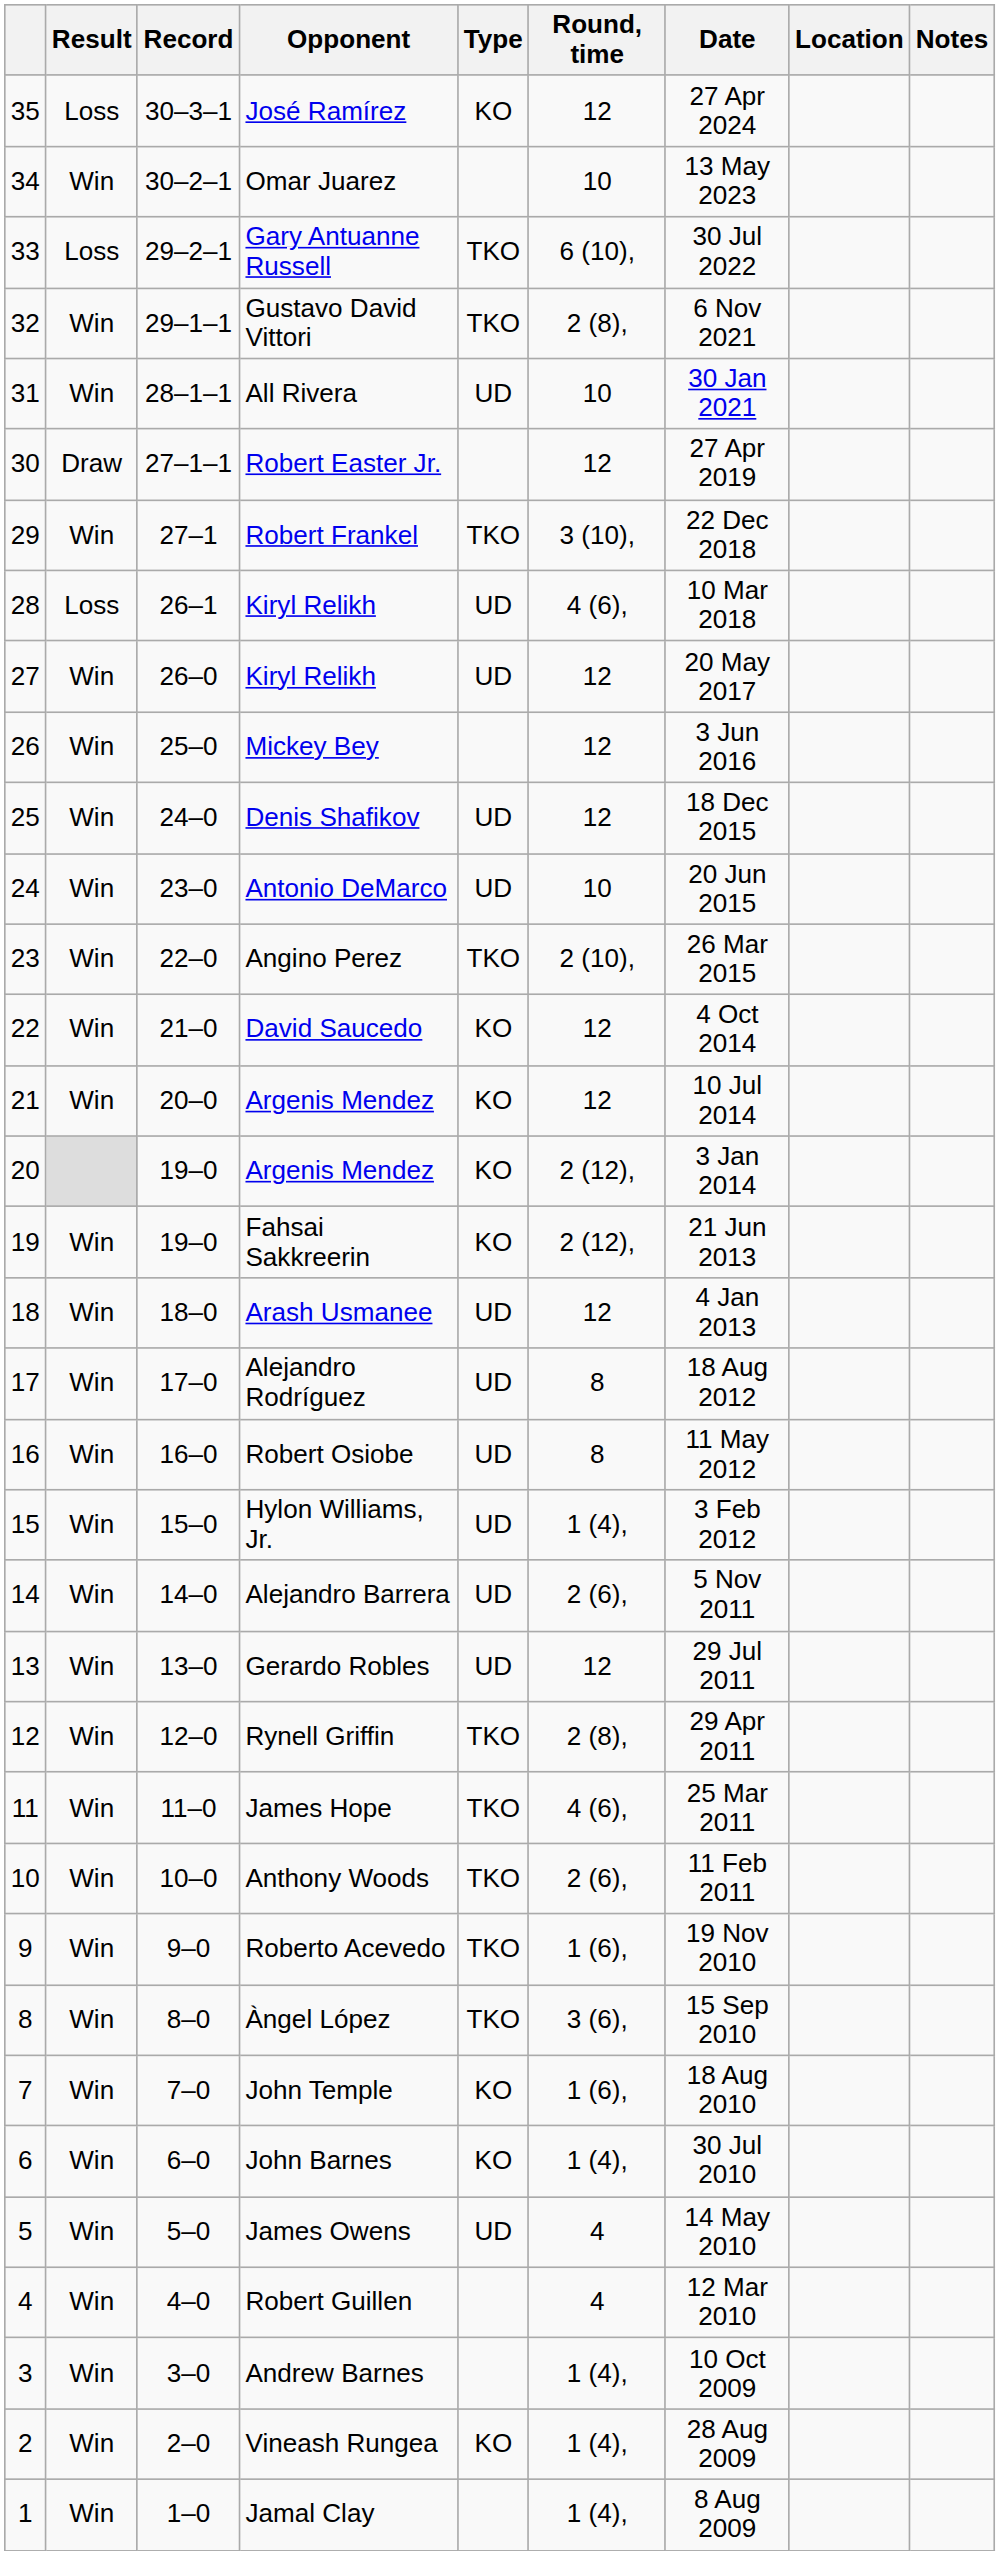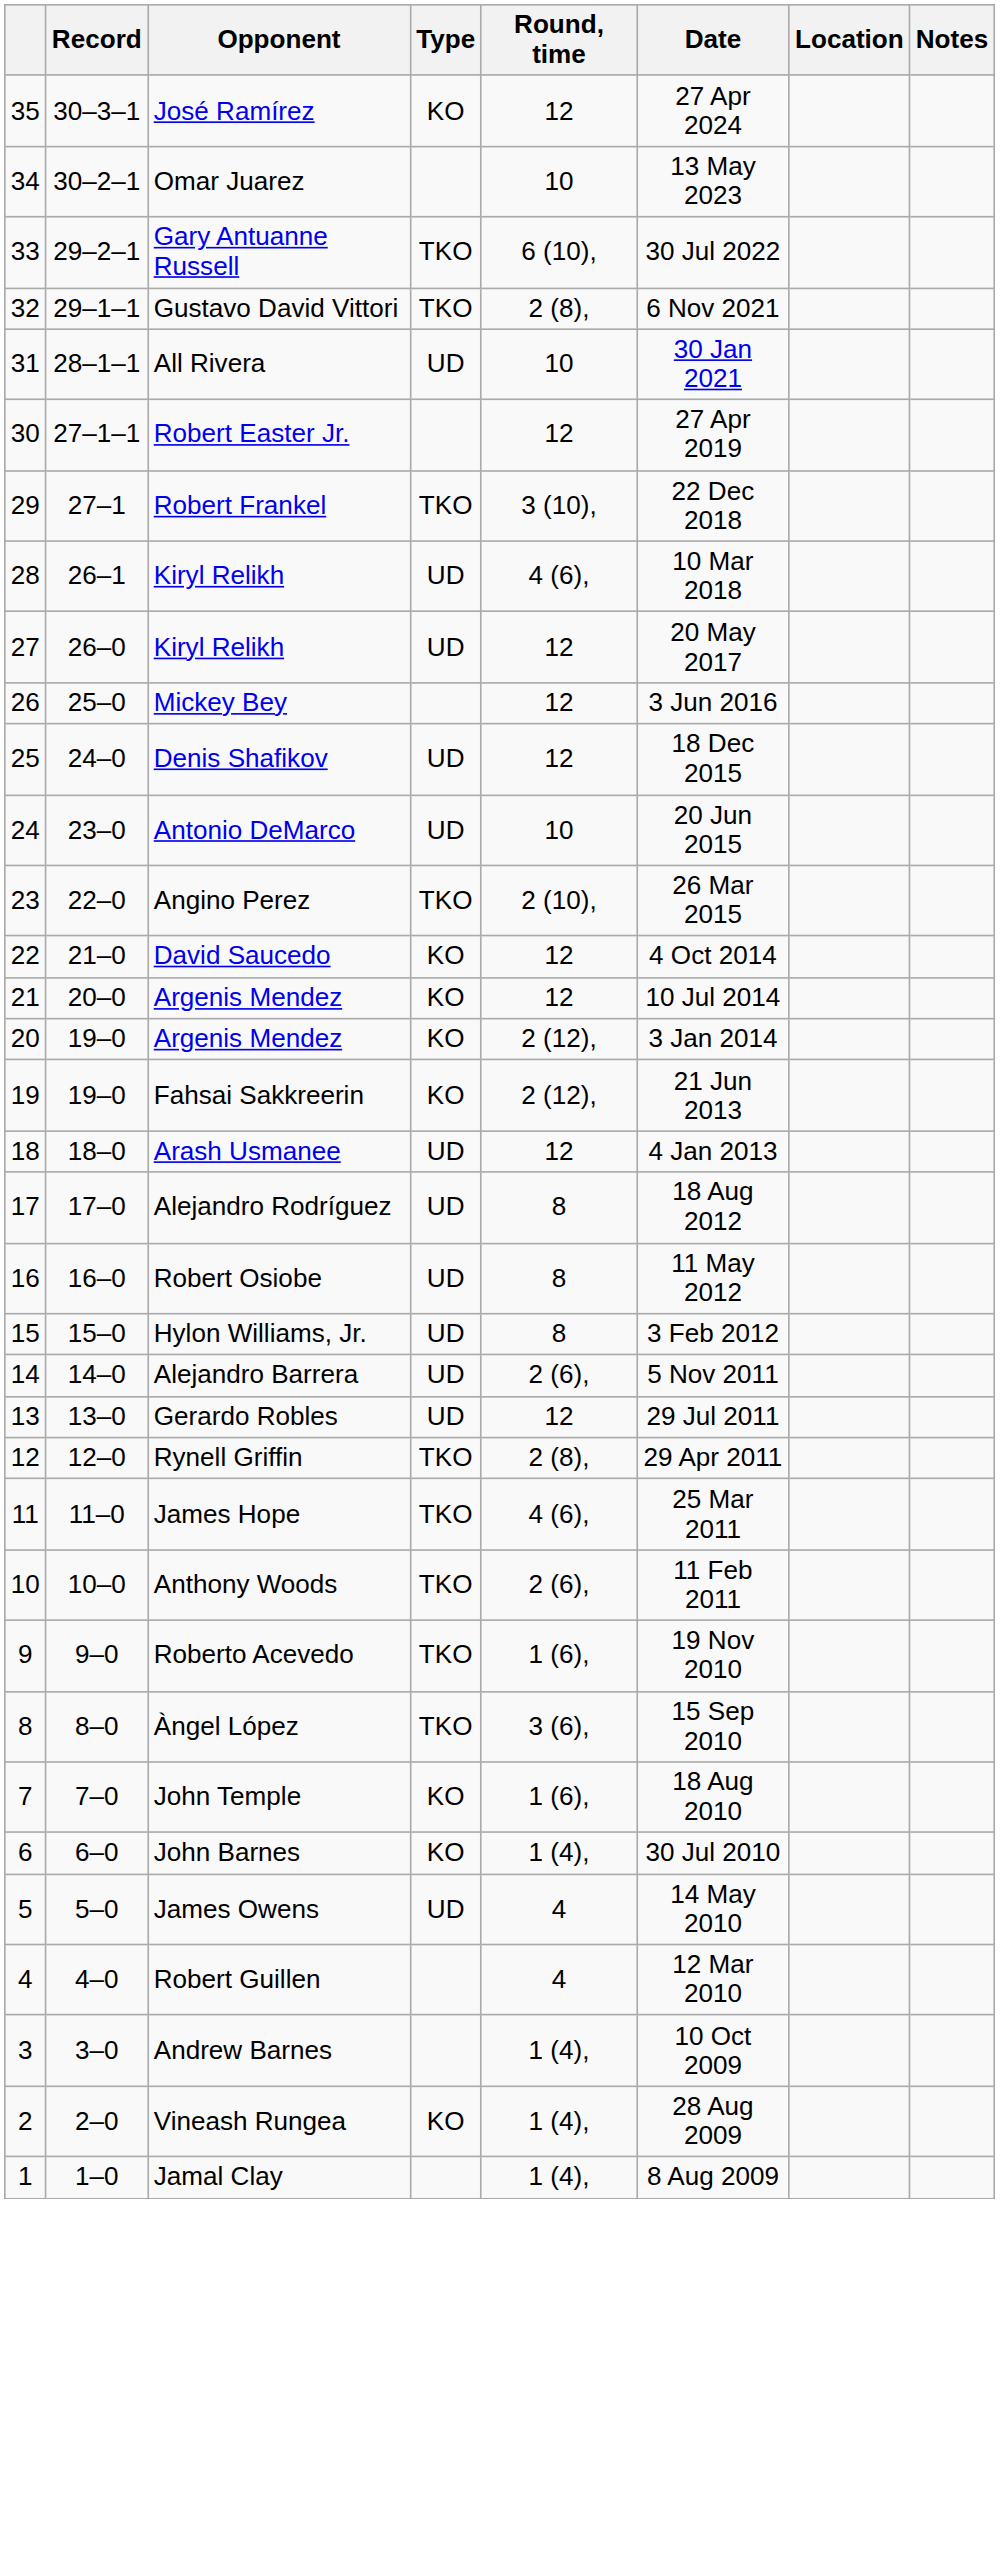 <table class="wikitable" style="text-align:center">
 <tr>
 <th></th>
-<th>Result</th>
 <th>Record</th>
 <th>Opponent</th>
 <th>Type</th>
 <th>Round, time</th>
 <th>Date</th>
 <th>Location</th>
 <th>Notes</th>
 </tr>
 <tr>
 <td>35</td>
-<td>Loss</td>
 <td>30–3–1 </td>
 <td align=left><a href='#'>José Ramírez</a></td>
 <td>KO</td>
 <td>12</td>
 <td>27 Apr 2024</td>
 <td align=left></td>
 <td></td>
 </tr>
 <tr>
 <td>34</td>
-<td>Win</td>
 <td>30–2–1 </td>
 <td align=left>Omar Juarez</td>
 <td></td>
 <td>10</td>
 <td>13 May 2023</td>
 <td align=left></td>
 <td></td>
 </tr>
 <tr>
 <td>33</td>
-<td>Loss</td>
 <td>29–2–1 </td>
 <td align=left><a href='#'>Gary Antuanne Russell</a></td>
 <td>TKO</td>
 <td>6 (10), </td>
 <td>30 Jul 2022</td>
 <td align=left></td>
 <td></td>
 </tr>
 <tr>
 <td>32</td>
-<td>Win</td>
 <td>29–1–1 </td>
 <td align=left>Gustavo David Vittori</td>
 <td>TKO</td>
 <td>2 (8), </td>
 <td>6 Nov 2021</td>
 <td align=left></td>
 <td></td>
 </tr>
 <tr>
 <td>31</td>
-<td>Win</td>
 <td>28–1–1 </td>
 <td align=left>All Rivera</td>
 <td>UD</td>
 <td>10</td>
 <td><a href='#'>30 Jan 2021</a></td>
 <td align=left></td>
 <td></td>
 </tr>
 <tr>
 <td>30</td>
-<td>Draw</td>
 <td>27–1–1 </td>
 <td align=left><a href='#'>Robert Easter Jr.</a></td>
 <td></td>
 <td>12</td>
 <td>27 Apr 2019</td>
 <td align=left></td>
 <td align=left></td>
 </tr>
 <tr>
 <td>29</td>
-<td>Win</td>
 <td>27–1 </td>
 <td align=left><a href='#'>Robert Frankel</a></td>
 <td>TKO</td>
 <td>3 (10), </td>
 <td>22 Dec 2018</td>
 <td align=left></td>
 <td></td>
 </tr>
 <tr>
 <td>28</td>
-<td>Loss</td>
 <td>26–1 </td>
 <td align=left><a href='#'>Kiryl Relikh</a></td>
 <td>UD</td>
 <td>4 (6), </td>
 <td>10 Mar 2018</td>
 <td align=left></td>
 <td align=left></td>
 </tr>
 <tr>
 <td>27</td>
-<td>Win</td>
 <td>26–0 </td>
 <td align=left><a href='#'>Kiryl Relikh</a></td>
 <td>UD</td>
 <td>12</td>
 <td>20 May 2017</td>
 <td align=left></td>
 <td></td>
 </tr>
 <tr>
 <td>26</td>
-<td>Win</td>
 <td>25–0 </td>
 <td align=left><a href='#'>Mickey Bey</a></td>
 <td></td>
 <td>12</td>
 <td>3 Jun 2016</td>
 <td align=left></td>
 <td align=left></td>
 </tr>
 <tr>
 <td>25</td>
-<td>Win</td>
 <td>24–0 </td>
 <td align=left><a href='#'>Denis Shafikov</a></td>
 <td>UD</td>
 <td>12</td>
 <td>18 Dec 2015</td>
 <td align=left></td>
 <td align=left></td>
 </tr>
 <tr>
 <td>24</td>
-<td>Win</td>
 <td>23–0 </td>
 <td align=left><a href='#'>Antonio DeMarco</a></td>
 <td>UD</td>
 <td>10</td>
 <td>20 Jun 2015</td>
 <td align=left></td>
 <td></td>
 </tr>
 <tr>
 <td>23</td>
-<td>Win</td>
 <td>22–0 </td>
 <td align=left>Angino Perez</td>
 <td>TKO</td>
 <td>2 (10), </td>
 <td>26 Mar 2015</td>
 <td align=left></td>
 <td></td>
 </tr>
 <tr>
 <td>22</td>
-<td>Win</td>
 <td>21–0 </td>
 <td align=left><a href='#'>David Saucedo</a></td>
 <td>KO</td>
 <td>12</td>
 <td>4 Oct 2014</td>
 <td align=left></td>
 <td align=left></td>
 </tr>
 <tr>
 <td>21</td>
-<td>Win</td>
 <td>20–0 </td>
 <td align=left><a href='#'>Argenis Mendez</a></td>
 <td>KO</td>
 <td>12</td>
 <td>10 Jul 2014</td>
 <td align=left></td>
 <td align=left></td>
 </tr>
 <tr>
 <td>20</td>
-<td style="background:#DDD"></td>
 <td>19–0 </td>
 <td align=left><a href='#'>Argenis Mendez</a></td>
 <td>KO</td>
 <td>2 (12), </td>
 <td>3 Jan 2014</td>
 <td align=left></td>
 <td align=left></td>
 </tr>
 <tr>
 <td>19</td>
-<td>Win</td>
 <td>19–0</td>
 <td align=left>Fahsai Sakkreerin</td>
 <td>KO</td>
 <td>2 (12), </td>
 <td>21 Jun 2013</td>
 <td align=left></td>
 <td></td>
 </tr>
 <tr>
 <td>18</td>
-<td>Win</td>
 <td>18–0</td>
 <td align=left><a href='#'>Arash Usmanee</a></td>
 <td>UD</td>
 <td>12</td>
 <td>4 Jan 2013</td>
 <td align=left></td>
 <td></td>
 </tr>
 <tr>
 <td>17</td>
-<td>Win</td>
 <td>17–0</td>
 <td align=left>Alejandro Rodríguez</td>
 <td>UD</td>
 <td>8</td>
 <td>18 Aug 2012</td>
 <td align=left></td>
 <td></td>
 </tr>
 <tr>
 <td>16</td>
-<td>Win</td>
 <td>16–0</td>
 <td align=left>Robert Osiobe</td>
 <td>UD</td>
 <td>8</td>
 <td>11 May 2012</td>
 <td align=left></td>
 <td></td>
 </tr>
 <tr>
 <td>15</td>
-<td>Win</td>
 <td>15–0</td>
 <td align=left>Hylon Williams, Jr.</td>
 <td>UD</td>
-<td>1 (4), </td>
+<td>8</td>
 <td>3 Feb 2012</td>
 <td align=left></td>
 <td align=left></td>
 </tr>
 <tr>
 <td>14</td>
-<td>Win</td>
 <td>14–0</td>
 <td align=left>Alejandro Barrera</td>
 <td>UD</td>
 <td>2 (6), </td>
 <td>5 Nov 2011</td>
 <td align=left></td>
 <td></td>
 </tr>
 <tr>
 <td>13</td>
-<td>Win</td>
 <td>13–0</td>
 <td align=left>Gerardo Robles</td>
 <td>UD</td>
 <td>12</td>
 <td>29 Jul 2011</td>
 <td align=left></td>
 <td align=left></td>
 </tr>
 <tr>
 <td>12</td>
-<td>Win</td>
 <td>12–0</td>
 <td align=left>Rynell Griffin</td>
 <td>TKO</td>
 <td>2 (8), </td>
 <td>29 Apr 2011</td>
 <td align=left></td>
 <td></td>
 </tr>
 <tr>
 <td>11</td>
-<td>Win</td>
 <td>11–0</td>
 <td align=left>James Hope</td>
 <td>TKO</td>
 <td>4 (6), </td>
 <td>25 Mar 2011</td>
 <td align=left></td>
 <td></td>
 </tr>
 <tr>
 <td>10</td>
-<td>Win</td>
 <td>10–0</td>
 <td align=left>Anthony Woods</td>
 <td>TKO</td>
 <td>2 (6), </td>
 <td>11 Feb 2011</td>
 <td align=left></td>
 <td></td>
 </tr>
 <tr>
 <td>9</td>
-<td>Win</td>
 <td>9–0</td>
 <td align=left>Roberto Acevedo</td>
 <td>TKO</td>
 <td>1 (6), </td>
 <td>19 Nov 2010</td>
 <td align=left></td>
 <td></td>
 </tr>
 <tr>
 <td>8</td>
-<td>Win</td>
 <td>8–0</td>
 <td align=left>Àngel López</td>
 <td>TKO</td>
 <td>3 (6), </td>
 <td>15 Sep 2010</td>
 <td align=left></td>
 <td></td>
 </tr>
 <tr>
 <td>7</td>
-<td>Win</td>
 <td>7–0</td>
 <td align=left>John Temple</td>
 <td>KO</td>
 <td>1 (6), </td>
 <td>18 Aug 2010</td>
 <td align=left></td>
 <td></td>
 </tr>
 <tr>
 <td>6</td>
-<td>Win</td>
 <td>6–0</td>
 <td align=left>John Barnes</td>
 <td>KO</td>
 <td>1 (4), </td>
 <td>30 Jul 2010</td>
 <td align=left></td>
 <td></td>
 </tr>
 <tr>
 <td>5</td>
-<td>Win</td>
 <td>5–0</td>
 <td align=left>James Owens</td>
 <td>UD</td>
 <td>4</td>
 <td>14 May 2010</td>
 <td align=left></td>
 <td></td>
 </tr>
 <tr>
 <td>4</td>
-<td>Win</td>
 <td>4–0</td>
 <td align=left>Robert Guillen</td>
 <td></td>
 <td>4</td>
 <td>12 Mar 2010</td>
 <td align=left></td>
 <td></td>
 </tr>
 <tr>
 <td>3</td>
-<td>Win</td>
 <td>3–0</td>
 <td align=left>Andrew Barnes</td>
 <td></td>
 <td>1 (4), </td>
 <td>10 Oct 2009</td>
 <td align=left></td>
 <td></td>
 </tr>
 <tr>
 <td>2</td>
-<td>Win</td>
 <td>2–0</td>
 <td align=left>Vineash Rungea</td>
 <td>KO</td>
 <td>1 (4), </td>
 <td>28 Aug 2009</td>
 <td align=left></td>
 <td></td>
 </tr>
 <tr>
 <td>1</td>
-<td>Win</td>
 <td>1–0</td>
 <td align=left>Jamal Clay</td>
 <td></td>
 <td>1 (4), </td>
 <td>8 Aug 2009</td>
 <td align=left></td>
 <td></td>
 </tr>
 </table>
